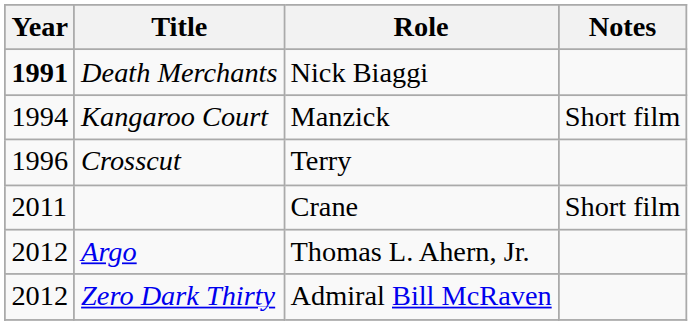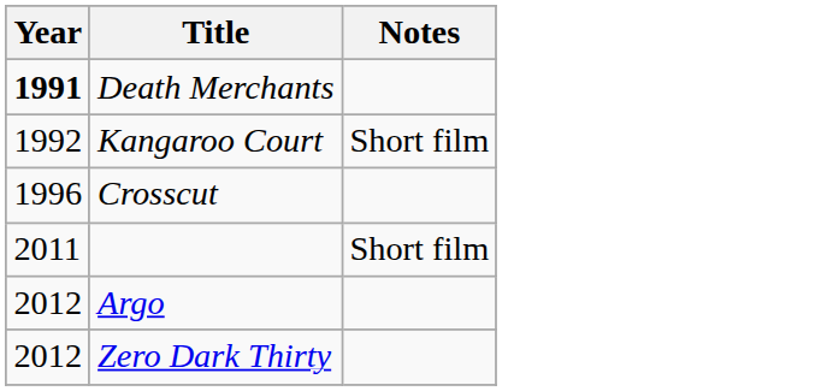 <table class="wikitable sortable">
 <tr>
 <th>Year</th>
 <th>Title</th>
-<th>Role</th>
 <th class="unsortable">Notes</th>
 </tr>
 <tr>
 <td><strong>1991</strong></td>
 <td><em>Death Merchants</em></td>
-<td>Nick Biaggi</td>
 <td></td>
 </tr>
 <tr>
-<td>1994</td>
+<td>1992</td>
 <td><em>Kangaroo Court</em></td>
-<td>Manzick</td>
 <td>Short film</td>
 </tr>
 <tr>
 <td>1996</td>
 <td><em>Crosscut</em></td>
-<td>Terry</td>
 <td></td>
 </tr>
 <tr>
 <td>2011</td>
 <td><em></em></td>
-<td>Crane</td>
 <td>Short film</td>
 </tr>
 <tr>
 <td>2012</td>
 <td><em><a href='#'>Argo</a></em></td>
-<td>Thomas L. Ahern, Jr.</td>
 <td></td>
 </tr>
 <tr>
 <td>2012</td>
 <td><em><a href='#'>Zero Dark Thirty</a></em></td>
-<td>Admiral <a href='#'>Bill McRaven</a></td>
 <td></td>
 </tr>
 </table>
